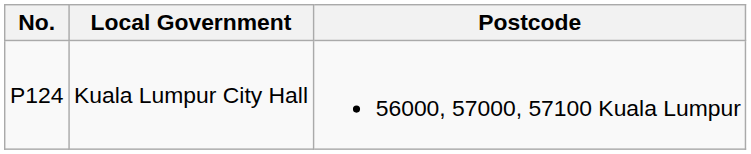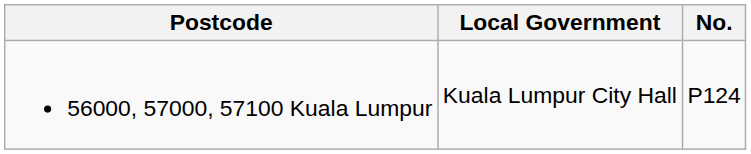 <table class="wikitable">
 <tr>
+<th>Postcode</th>
+<th>Local Government</th>
 <th>No.</th>
-<th>Local Government</th>
-<th>Postcode</th>
 </tr>
 <tr>
+<td><br><ul><li>56000, 57000, 57100 Kuala Lumpur</li></ul></td>
+<td>Kuala Lumpur City Hall</td>
 <td>P124</td>
-<td>Kuala Lumpur City Hall</td>
-<td><br><ul><li>56000, 57000, 57100 Kuala Lumpur</li></ul></td>
 </tr>
 </table>
